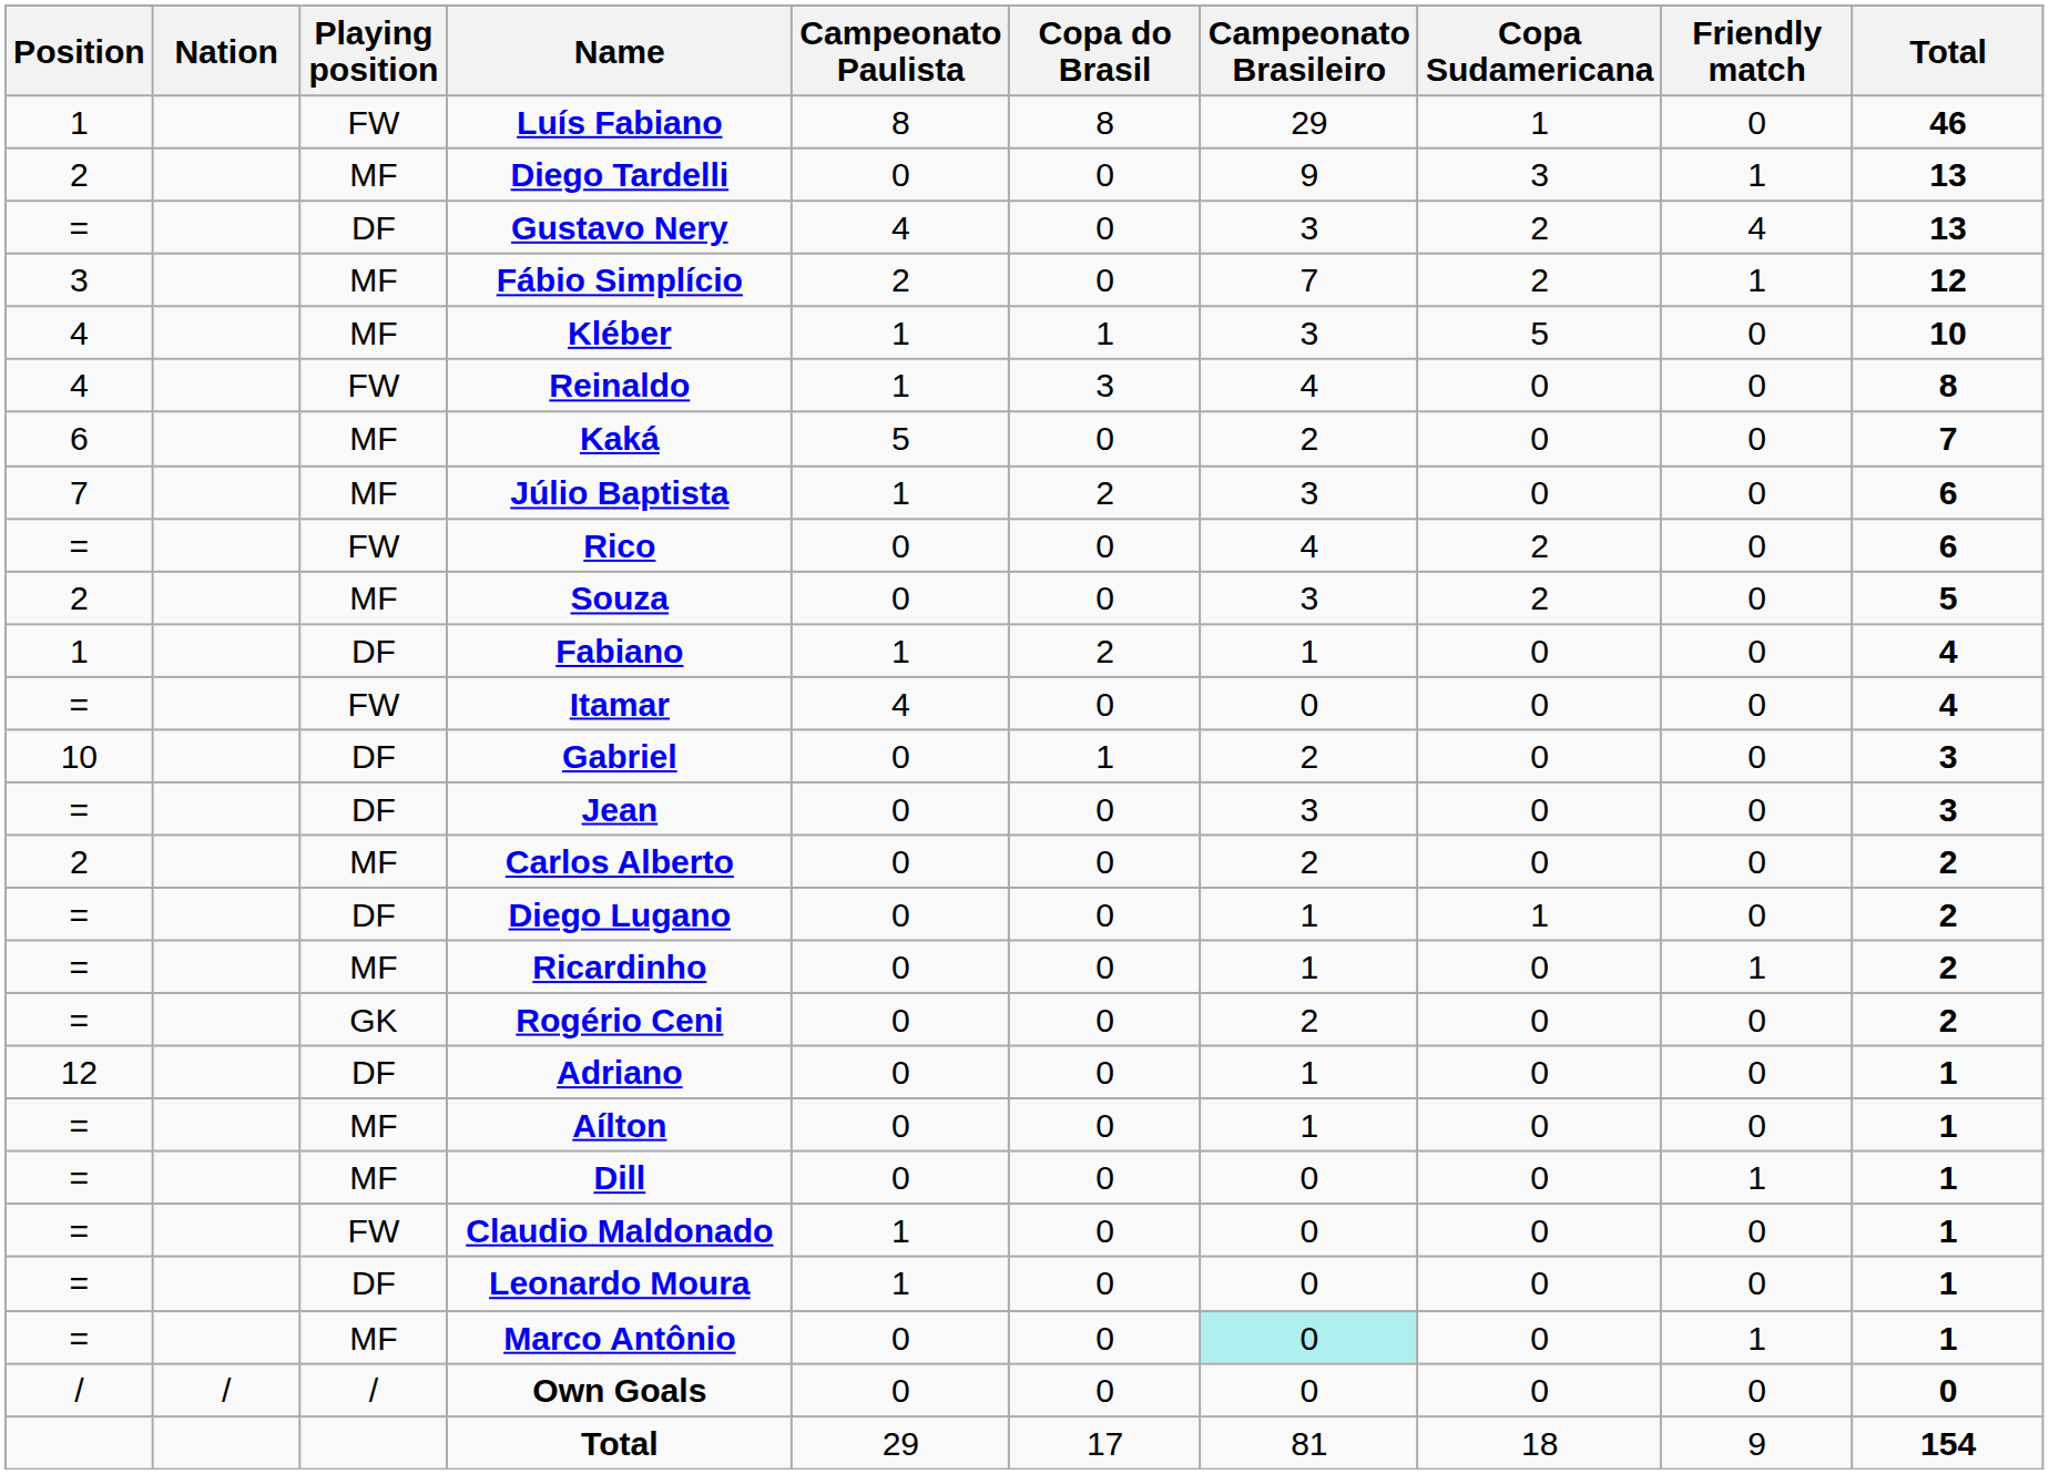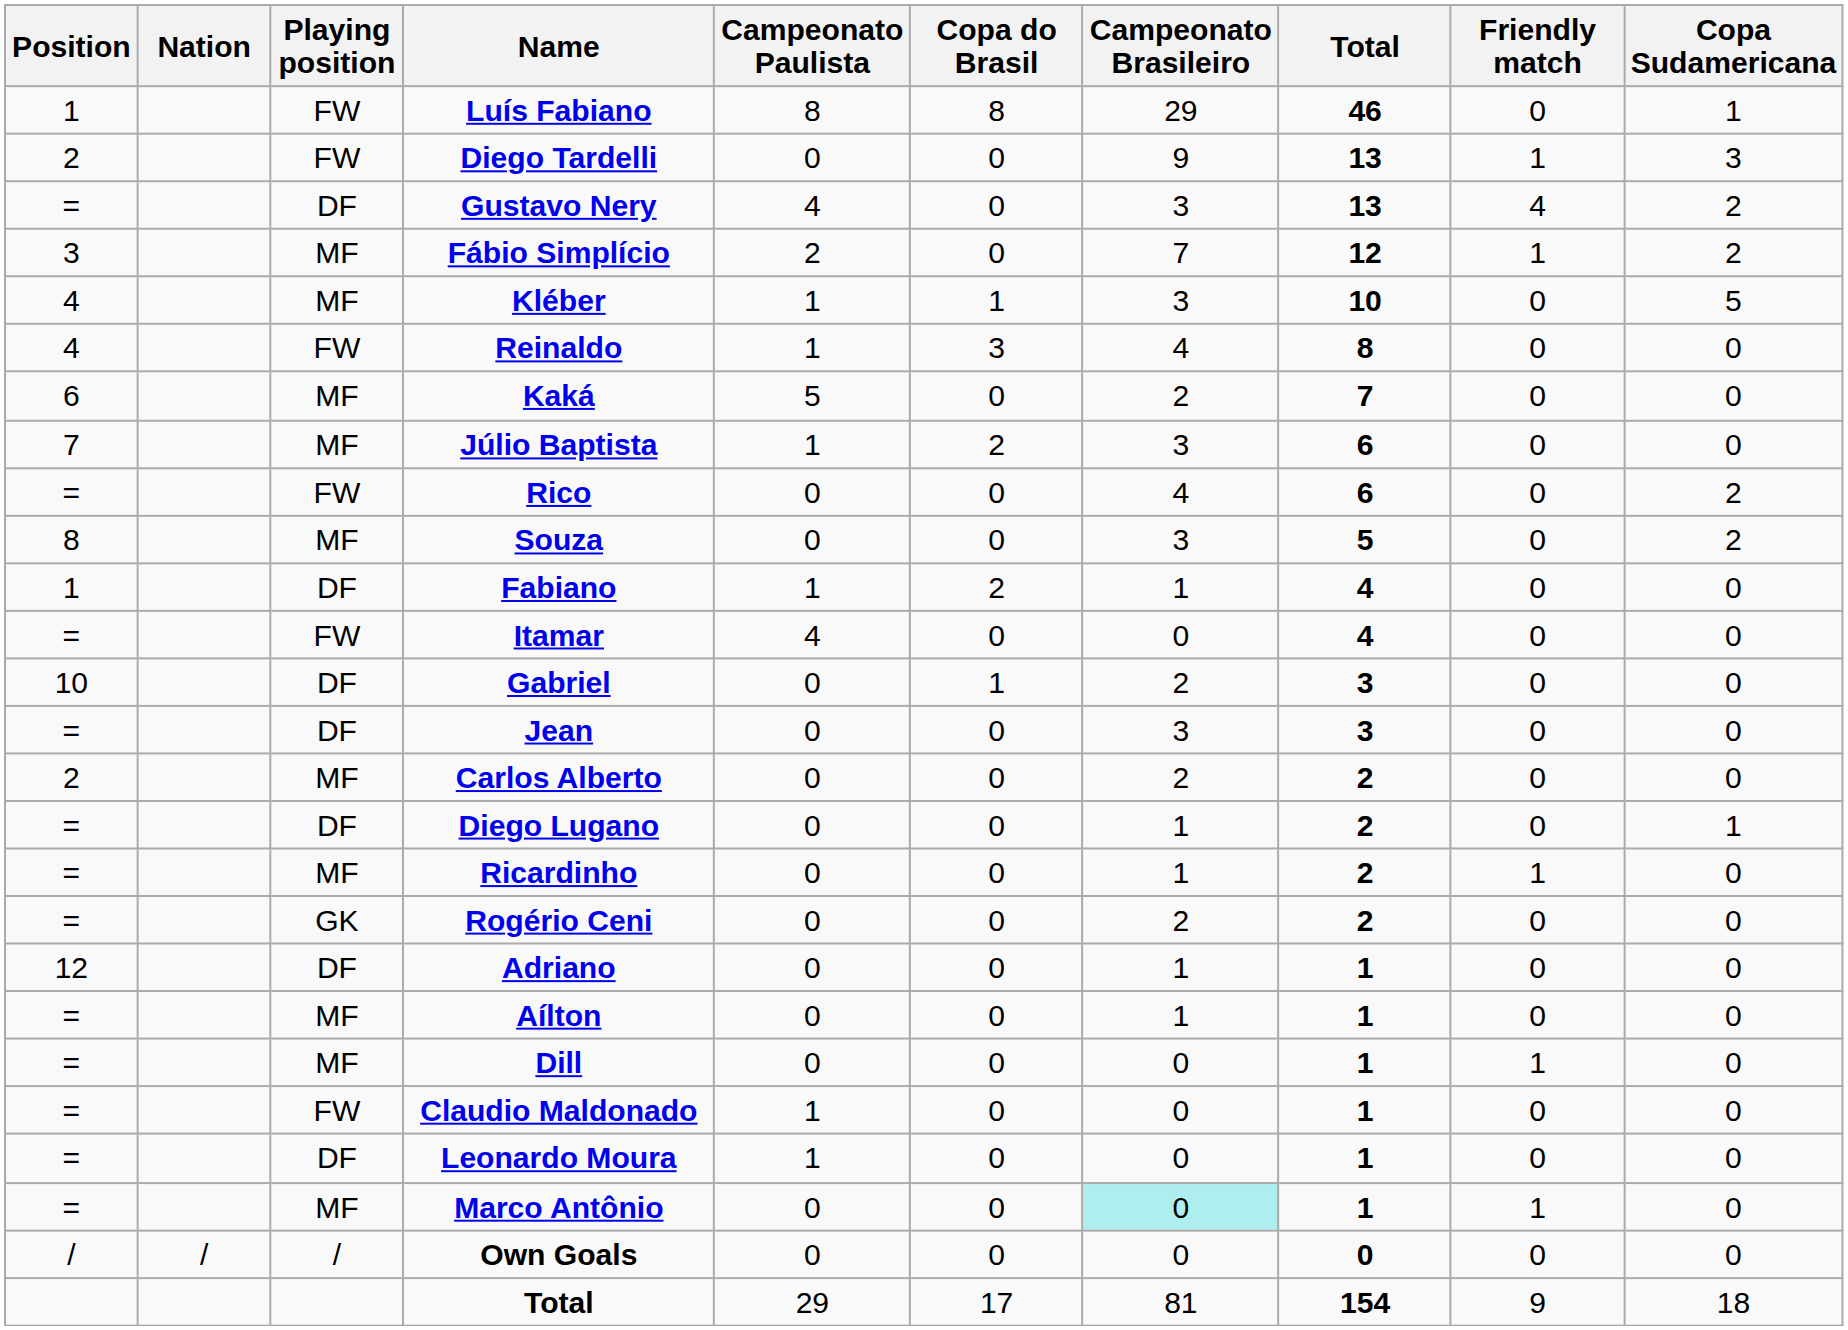 <table class="wikitable" style="font-size: 95%; text-align: center;">
 <tr>
 <th width=60>Position</th>
 <th width=60>Nation</th>
 <th width=60>Playing position</th>
 <th width=150>Name</th>
 <th width=80>Campeonato Paulista</th>
 <th width=80>Copa do Brasil</th>
 <th width=80>Campeonato Brasileiro</th>
+<th width=80>Total</th>
+<th width=80>Friendly match</th>
 <th width=80>Copa Sudamericana</th>
-<th width=80>Friendly match</th>
-<th width=80>Total</th>
 </tr>
 <tr>
 <td>1</td>
 <td></td>
 <td>FW</td>
 <td><strong><a href='#'>Luís Fabiano</a></strong></td>
 <td>8</td>
 <td>8</td>
 <td>29</td>
+<td><strong>46</strong></td>
+<td>0</td>
 <td>1</td>
-<td>0</td>
-<td><strong>46</strong></td>
 </tr>
 <tr>
 <td>2</td>
 <td></td>
-<td>MF</td>
+<td>FW</td>
 <td><strong><a href='#'>Diego Tardelli</a></strong></td>
 <td>0</td>
 <td>0</td>
 <td>9</td>
+<td><strong>13</strong></td>
+<td>1</td>
 <td>3</td>
-<td>1</td>
-<td><strong>13</strong></td>
 </tr>
 <tr>
 <td>=</td>
 <td></td>
 <td>DF</td>
 <td><strong><a href='#'>Gustavo Nery</a></strong></td>
 <td>4</td>
 <td>0</td>
 <td>3</td>
+<td><strong>13</strong></td>
+<td>4</td>
 <td>2</td>
-<td>4</td>
-<td><strong>13</strong></td>
 </tr>
 <tr>
 <td>3</td>
 <td></td>
 <td>MF</td>
 <td><strong><a href='#'>Fábio Simplício</a></strong></td>
 <td>2</td>
 <td>0</td>
 <td>7</td>
+<td><strong>12</strong></td>
+<td>1</td>
 <td>2</td>
-<td>1</td>
-<td><strong>12</strong></td>
 </tr>
 <tr>
 <td>4</td>
 <td></td>
 <td>MF</td>
 <td><strong><a href='#'>Kléber</a></strong></td>
 <td>1</td>
 <td>1</td>
 <td>3</td>
+<td><strong>10</strong></td>
+<td>0</td>
 <td>5</td>
-<td>0</td>
-<td><strong>10</strong></td>
 </tr>
 <tr>
 <td>4</td>
 <td></td>
 <td>FW</td>
 <td><strong><a href='#'>Reinaldo</a></strong></td>
 <td>1</td>
 <td>3</td>
 <td>4</td>
+<td><strong>8</strong></td>
 <td>0</td>
 <td>0</td>
-<td><strong>8</strong></td>
 </tr>
 <tr>
 <td>6</td>
 <td></td>
 <td>MF</td>
 <td><strong><a href='#'>Kaká</a></strong></td>
 <td>5</td>
 <td>0</td>
 <td>2</td>
+<td><strong>7</strong></td>
 <td>0</td>
 <td>0</td>
-<td><strong>7</strong></td>
 </tr>
 <tr>
 <td>7</td>
 <td></td>
 <td>MF</td>
 <td><strong><a href='#'>Júlio Baptista</a></strong></td>
 <td>1</td>
 <td>2</td>
 <td>3</td>
+<td><strong>6</strong></td>
 <td>0</td>
 <td>0</td>
-<td><strong>6</strong></td>
 </tr>
 <tr>
 <td>=</td>
 <td></td>
 <td>FW</td>
 <td><strong><a href='#'>Rico</a></strong></td>
 <td>0</td>
 <td>0</td>
 <td>4</td>
+<td><strong>6</strong></td>
+<td>0</td>
 <td>2</td>
-<td>0</td>
-<td><strong>6</strong></td>
 </tr>
 <tr>
-<td>2</td>
+<td>8</td>
 <td></td>
 <td>MF</td>
 <td><strong><a href='#'>Souza</a></strong></td>
 <td>0</td>
 <td>0</td>
 <td>3</td>
+<td><strong>5</strong></td>
+<td>0</td>
 <td>2</td>
-<td>0</td>
-<td><strong>5</strong></td>
 </tr>
 <tr>
 <td>1</td>
 <td></td>
 <td>DF</td>
 <td><strong><a href='#'>Fabiano</a></strong></td>
 <td>1</td>
 <td>2</td>
 <td>1</td>
+<td><strong>4</strong></td>
 <td>0</td>
 <td>0</td>
-<td><strong>4</strong></td>
 </tr>
 <tr>
 <td>=</td>
 <td></td>
 <td>FW</td>
 <td><strong><a href='#'>Itamar</a></strong></td>
 <td>4</td>
 <td>0</td>
 <td>0</td>
+<td><strong>4</strong></td>
 <td>0</td>
 <td>0</td>
-<td><strong>4</strong></td>
 </tr>
 <tr>
 <td>10</td>
 <td></td>
 <td>DF</td>
 <td><strong><a href='#'>Gabriel</a></strong></td>
 <td>0</td>
 <td>1</td>
 <td>2</td>
+<td><strong>3</strong></td>
 <td>0</td>
 <td>0</td>
-<td><strong>3</strong></td>
 </tr>
 <tr>
 <td>=</td>
 <td></td>
 <td>DF</td>
 <td><strong><a href='#'>Jean</a></strong></td>
 <td>0</td>
 <td>0</td>
 <td>3</td>
+<td><strong>3</strong></td>
 <td>0</td>
 <td>0</td>
-<td><strong>3</strong></td>
 </tr>
 <tr>
 <td>2</td>
 <td></td>
 <td>MF</td>
 <td><strong><a href='#'>Carlos Alberto</a></strong></td>
 <td>0</td>
 <td>0</td>
 <td>2</td>
+<td><strong>2</strong></td>
 <td>0</td>
 <td>0</td>
-<td><strong>2</strong></td>
 </tr>
 <tr>
 <td>=</td>
 <td></td>
 <td>DF</td>
 <td><strong><a href='#'>Diego Lugano</a></strong></td>
 <td>0</td>
 <td>0</td>
 <td>1</td>
+<td><strong>2</strong></td>
+<td>0</td>
 <td>1</td>
-<td>0</td>
-<td><strong>2</strong></td>
 </tr>
 <tr>
 <td>=</td>
 <td></td>
 <td>MF</td>
 <td><strong><a href='#'>Ricardinho</a></strong></td>
 <td>0</td>
 <td>0</td>
 <td>1</td>
+<td><strong>2</strong></td>
+<td>1</td>
 <td>0</td>
-<td>1</td>
-<td><strong>2</strong></td>
 </tr>
 <tr>
 <td>=</td>
 <td></td>
 <td>GK</td>
 <td><strong><a href='#'>Rogério Ceni</a></strong></td>
 <td>0</td>
 <td>0</td>
 <td>2</td>
+<td><strong>2</strong></td>
 <td>0</td>
 <td>0</td>
-<td><strong>2</strong></td>
 </tr>
 <tr>
 <td>12</td>
 <td></td>
 <td>DF</td>
 <td><strong><a href='#'>Adriano</a></strong></td>
 <td>0</td>
 <td>0</td>
 <td>1</td>
+<td><strong>1</strong></td>
 <td>0</td>
 <td>0</td>
-<td><strong>1</strong></td>
 </tr>
 <tr>
 <td>=</td>
 <td></td>
 <td>MF</td>
 <td><strong><a href='#'>Aílton</a></strong></td>
 <td>0</td>
 <td>0</td>
 <td>1</td>
+<td><strong>1</strong></td>
 <td>0</td>
 <td>0</td>
-<td><strong>1</strong></td>
 </tr>
 <tr>
 <td>=</td>
 <td></td>
 <td>MF</td>
 <td><strong><a href='#'>Dill</a></strong></td>
 <td>0</td>
 <td>0</td>
 <td>0</td>
+<td><strong>1</strong></td>
+<td>1</td>
 <td>0</td>
-<td>1</td>
-<td><strong>1</strong></td>
 </tr>
 <tr>
 <td>=</td>
 <td></td>
 <td>FW</td>
 <td><strong><a href='#'>Claudio Maldonado</a></strong></td>
 <td>1</td>
 <td>0</td>
 <td>0</td>
+<td><strong>1</strong></td>
 <td>0</td>
 <td>0</td>
-<td><strong>1</strong></td>
 </tr>
 <tr>
 <td>=</td>
 <td></td>
 <td>DF</td>
 <td><strong><a href='#'>Leonardo Moura</a></strong></td>
 <td>1</td>
 <td>0</td>
 <td>0</td>
+<td><strong>1</strong></td>
 <td>0</td>
 <td>0</td>
-<td><strong>1</strong></td>
 </tr>
 <tr>
 <td>=</td>
 <td></td>
 <td>MF</td>
 <td><strong><a href='#'>Marco Antônio</a></strong></td>
 <td>0</td>
 <td>0</td>
 <td style="background: paleturquoise;">0</td>
+<td><strong>1</strong></td>
+<td>1</td>
 <td>0</td>
-<td>1</td>
-<td><strong>1</strong></td>
 </tr>
 <tr>
 <td>/</td>
 <td>/</td>
 <td>/</td>
 <td><strong>Own Goals</strong></td>
 <td>0</td>
 <td>0</td>
 <td>0</td>
+<td><strong>0</strong></td>
 <td>0</td>
 <td>0</td>
-<td><strong>0</strong></td>
 </tr>
 <tr>
 <td></td>
 <td></td>
 <td></td>
 <td><strong>Total</strong></td>
 <td>29</td>
 <td>17</td>
 <td>81</td>
+<td><strong>154</strong></td>
+<td>9</td>
 <td>18</td>
-<td>9</td>
-<td><strong>154</strong></td>
 </tr>
 </table>
